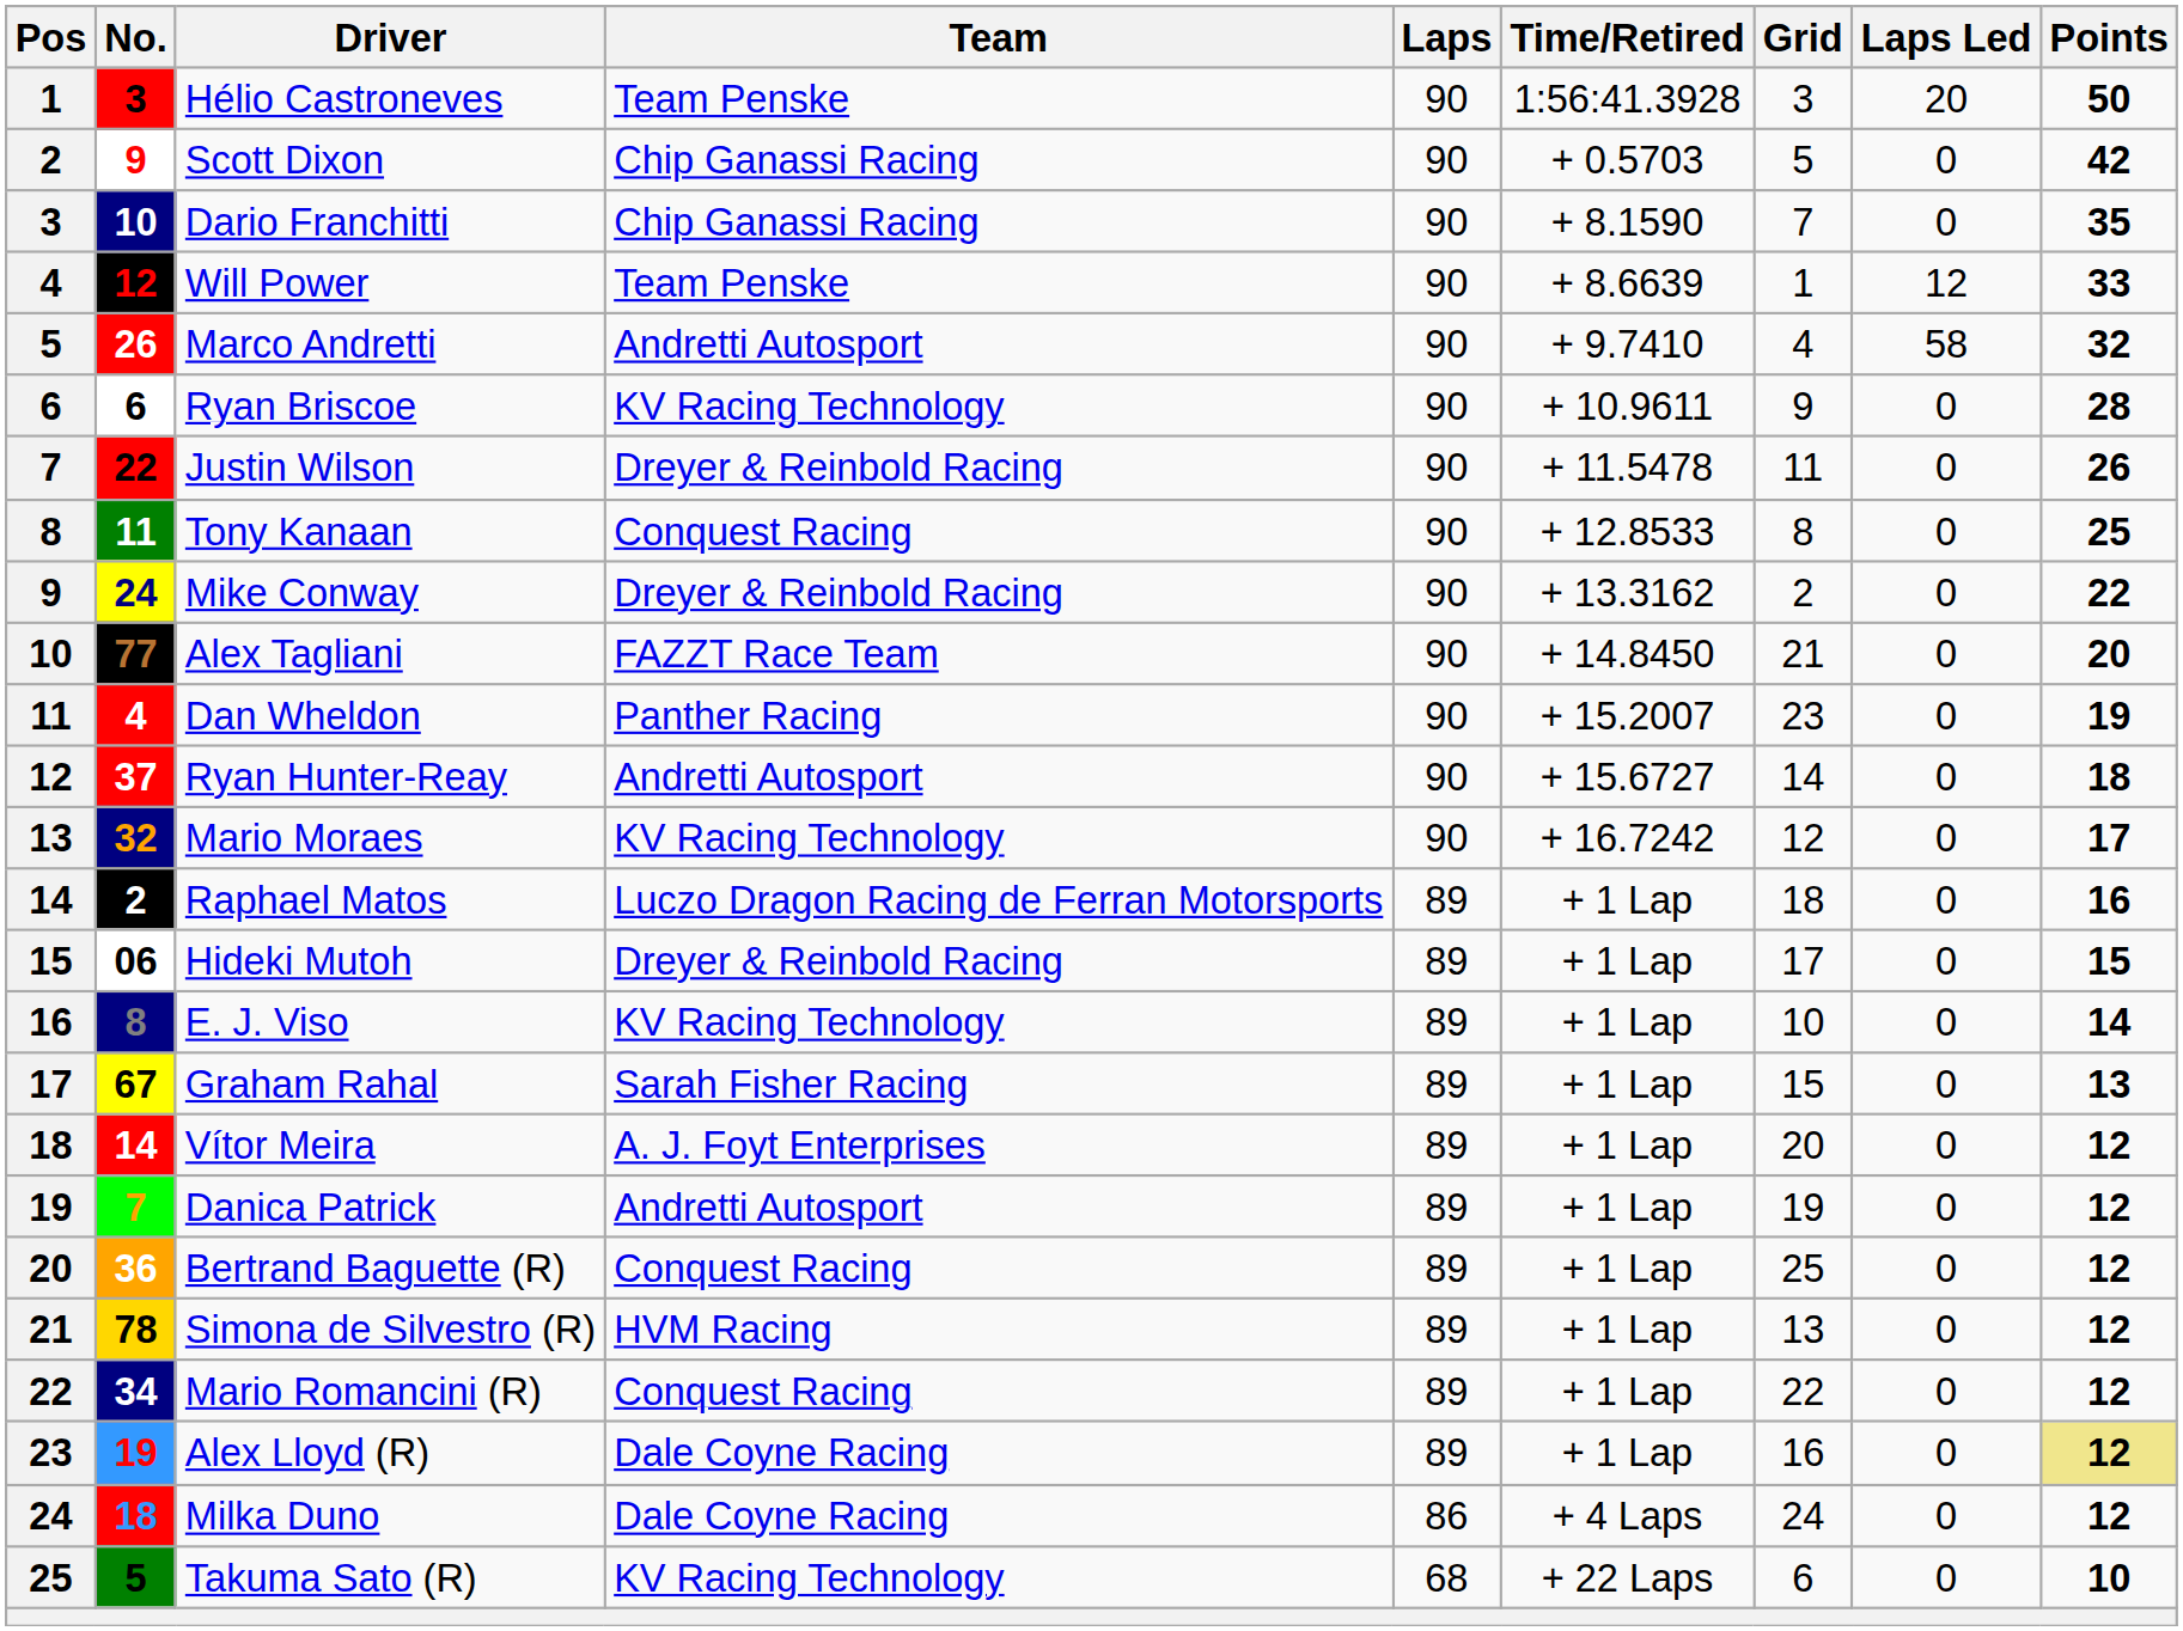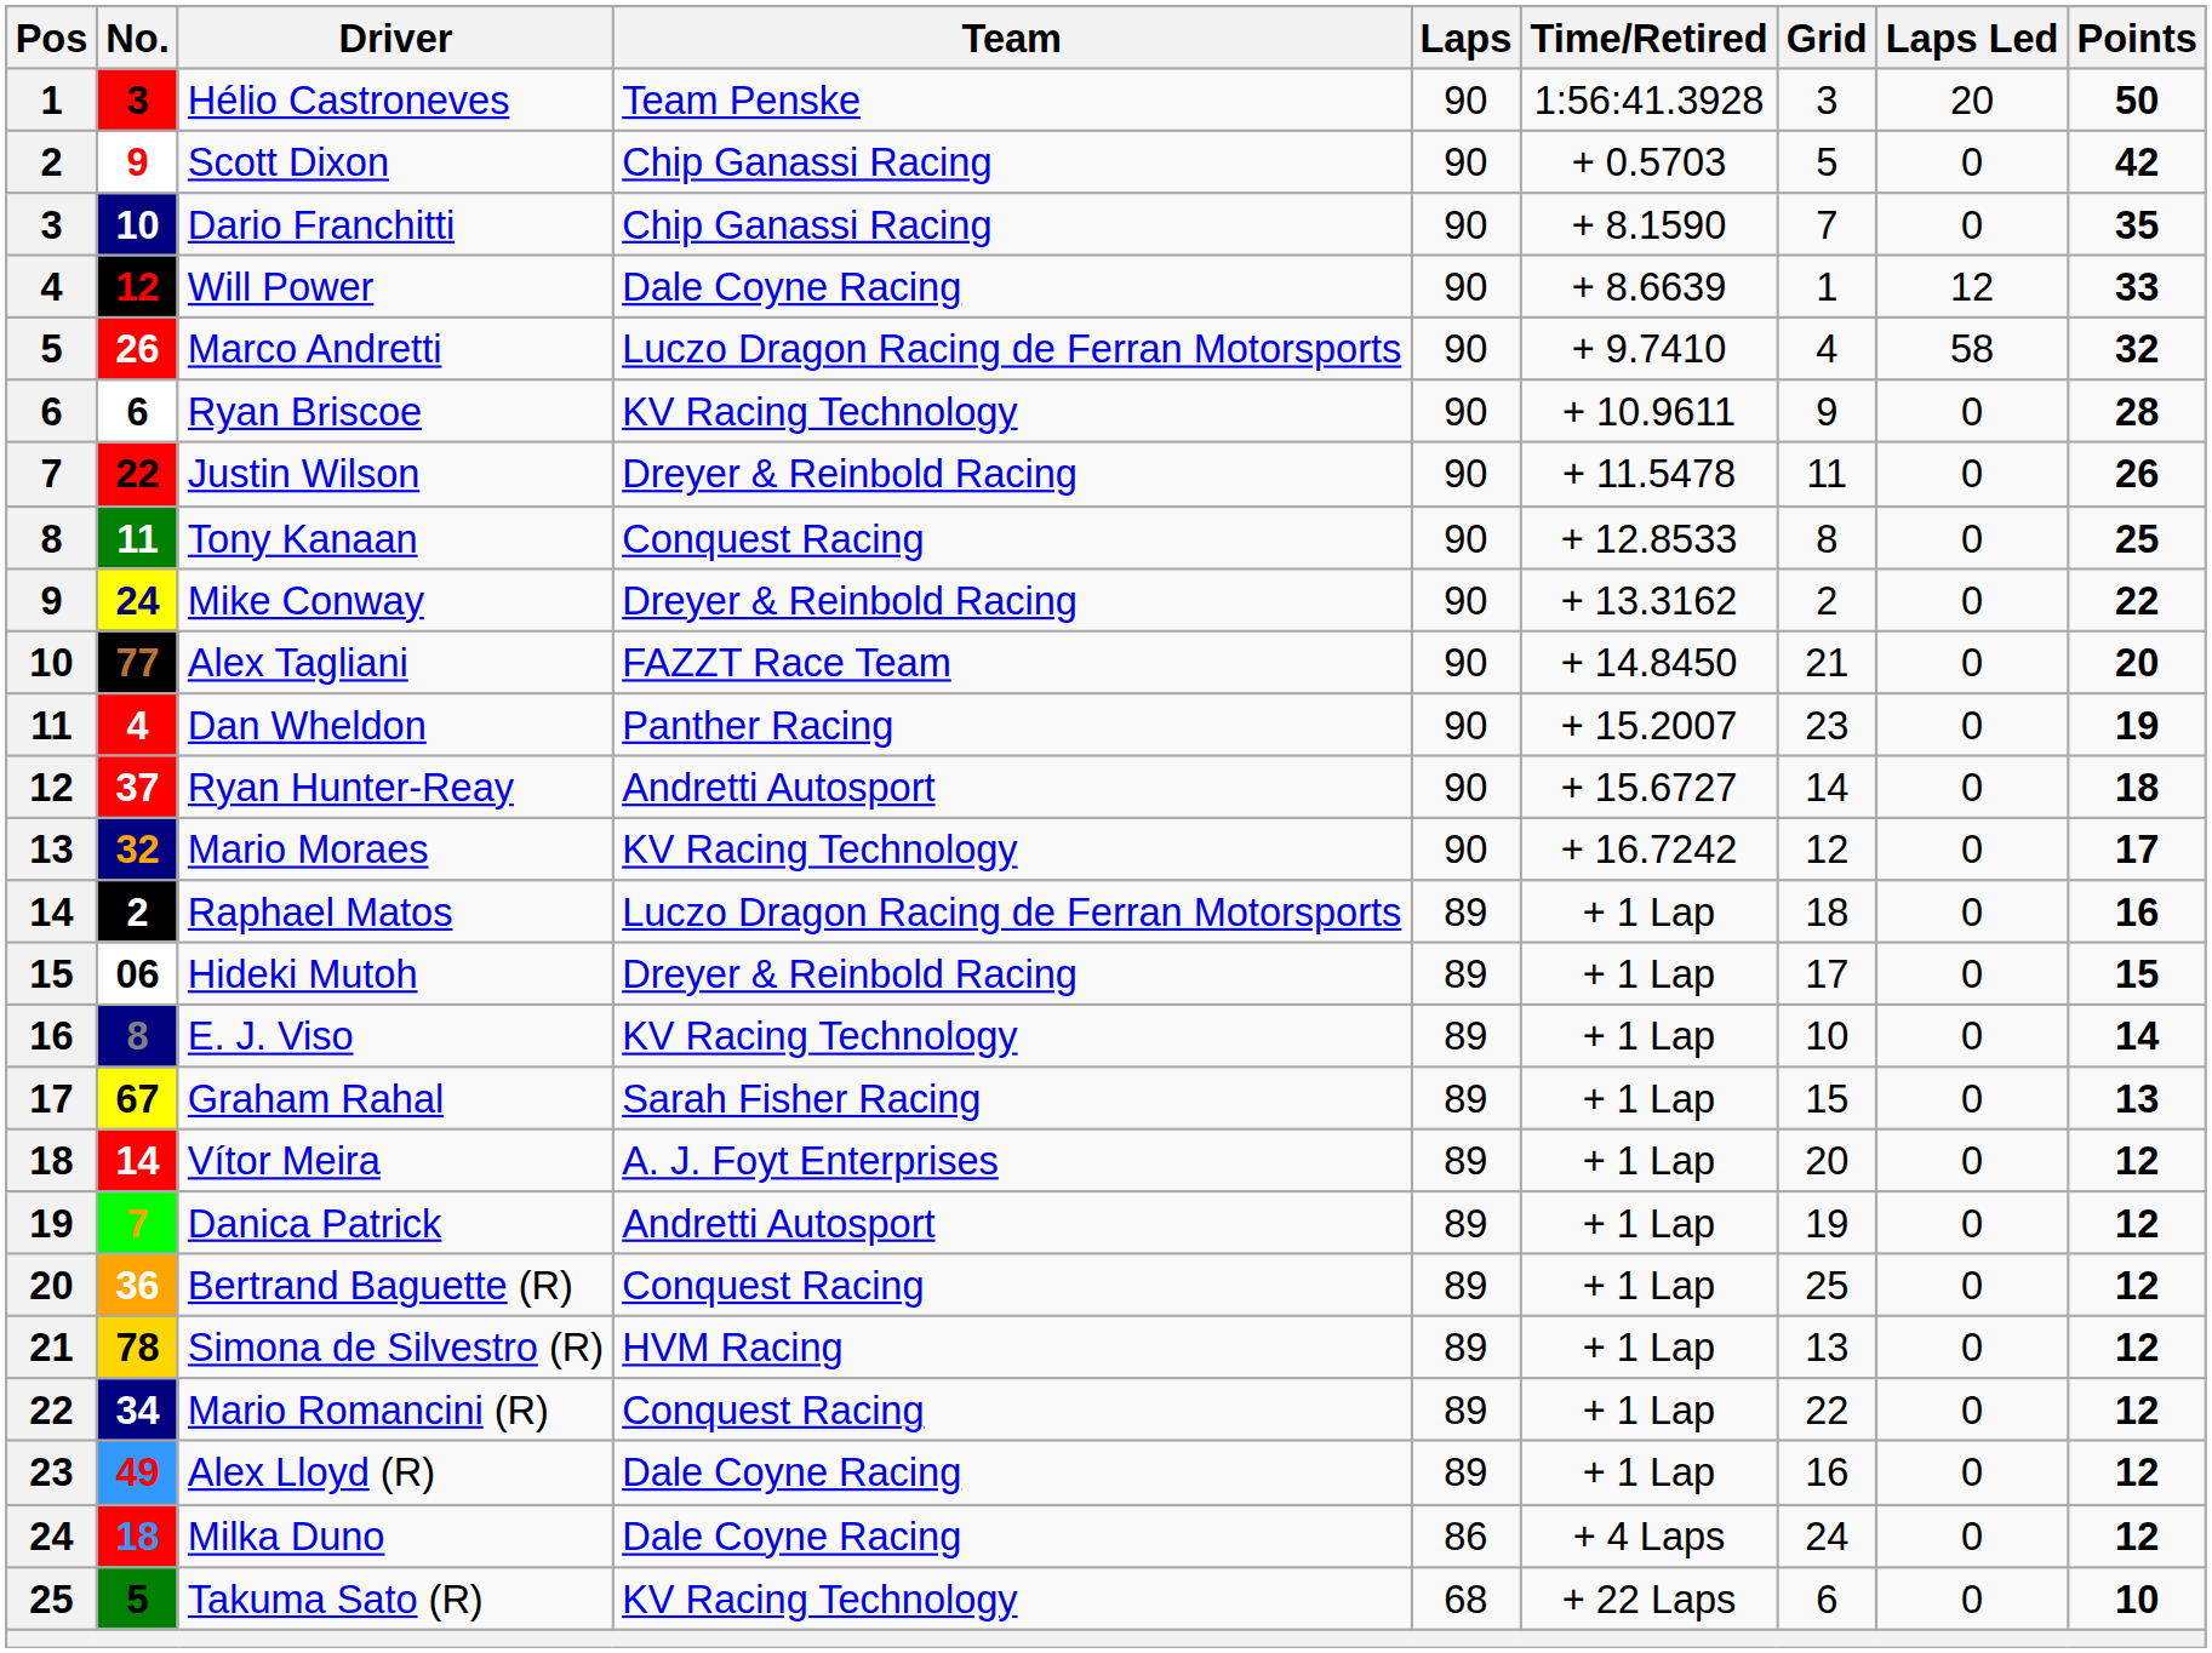 <table class="wikitable" style="font-size:95%;">
 <tr>
 <th>Pos</th>
 <th>No.</th>
 <th>Driver</th>
 <th>Team</th>
 <th>Laps</th>
 <th>Time/Retired</th>
 <th>Grid</th>
 <th>Laps Led</th>
 <th>Points</th>
 </tr>
 <tr>
 <th>1</th>
 <td style="background:red; color:black;" align="center"><strong>3</strong></td>
 <td> <a href='#'>Hélio Castroneves</a></td>
 <td><a href='#'>Team Penske</a></td>
 <td align=center>90</td>
 <td align=center>1:56:41.3928</td>
 <td align=center>3</td>
 <td align=center>20</td>
 <td align=center><strong>50</strong></td>
 </tr>
 <tr>
 <th>2</th>
 <td style="background:white; color:red;" align="center"><strong>9</strong></td>
 <td> <a href='#'>Scott Dixon</a></td>
 <td><a href='#'>Chip Ganassi Racing</a></td>
 <td align=center>90</td>
 <td align=center>+ 0.5703</td>
 <td align=center>5</td>
 <td align=center>0</td>
 <td align=center><strong>42</strong></td>
 </tr>
 <tr>
 <th>3</th>
 <td style="background:navy; color:white;" align=center><strong>10</strong></td>
 <td> <a href='#'>Dario Franchitti</a></td>
 <td><a href='#'>Chip Ganassi Racing</a></td>
 <td align=center>90</td>
 <td align=center>+ 8.1590</td>
 <td align=center>7</td>
 <td align=center>0</td>
 <td align=center><strong>35</strong></td>
 </tr>
 <tr>
 <th>4</th>
 <td style="background:black; color:red;" align=center><strong>12</strong></td>
 <td> <a href='#'>Will Power</a></td>
-<td><a href='#'>Team Penske</a></td>
+<td><a href='#'>Dale Coyne Racing</a></td>
 <td align=center>90</td>
 <td align=center>+ 8.6639</td>
 <td align=center>1</td>
 <td align=center>12</td>
 <td align=center><strong>33</strong></td>
 </tr>
 <tr>
 <th>5</th>
 <td style="background:red; color:white;" align="center"><strong>26</strong></td>
 <td> <a href='#'>Marco Andretti</a></td>
-<td><a href='#'>Andretti Autosport</a></td>
+<td><a href='#'>Luczo Dragon Racing de Ferran Motorsports</a></td>
 <td align=center>90</td>
 <td align=center>+ 9.7410</td>
 <td align=center>4</td>
 <td align=center>58</td>
 <td align=center><strong>32</strong></td>
 </tr>
 <tr>
 <th>6</th>
 <td style="background:white; color:black;" align="center"><strong>6</strong></td>
 <td> <a href='#'>Ryan Briscoe</a></td>
 <td><a href='#'>KV Racing Technology</a></td>
 <td align=center>90</td>
 <td align=center>+ 10.9611</td>
 <td align=center>9</td>
 <td align=center>0</td>
 <td align=center><strong>28</strong></td>
 </tr>
 <tr>
 <th>7</th>
 <td style="background:red; color:black;" align="center"><strong>22</strong></td>
 <td> <a href='#'>Justin Wilson</a></td>
 <td><a href='#'>Dreyer & Reinbold Racing</a></td>
 <td align=center>90</td>
 <td align=center>+ 11.5478</td>
 <td align=center>11</td>
 <td align=center>0</td>
 <td align=center><strong>26</strong></td>
 </tr>
 <tr>
 <th>8</th>
 <td style="background:green; color:white;" align="center"><strong>11</strong></td>
 <td> <a href='#'>Tony Kanaan</a></td>
 <td><a href='#'>Conquest Racing</a></td>
 <td align=center>90</td>
 <td align=center>+ 12.8533</td>
 <td align=center>8</td>
 <td align=center>0</td>
 <td align=center><strong>25</strong></td>
 </tr>
 <tr>
 <th>9</th>
 <td style="background:yellow; color:navy;" align="center"><strong>24</strong></td>
 <td> <a href='#'>Mike Conway</a></td>
 <td><a href='#'>Dreyer & Reinbold Racing</a></td>
 <td align=center>90</td>
 <td align=center>+ 13.3162</td>
 <td align=center>2</td>
 <td align=center>0</td>
 <td align=center><strong>22</strong></td>
 </tr>
 <tr>
 <th>10</th>
 <td style="background:black; color:#B87333;" align="center"><strong>77</strong></td>
 <td> <a href='#'>Alex Tagliani</a></td>
 <td><a href='#'>FAZZT Race Team</a></td>
 <td align=center>90</td>
 <td align=center>+ 14.8450</td>
 <td align=center>21</td>
 <td align=center>0</td>
 <td align=center><strong>20</strong></td>
 </tr>
 <tr>
 <th>11</th>
 <td style="background:red; color:white;" align="center"><strong>4</strong></td>
 <td> <a href='#'>Dan Wheldon</a></td>
 <td><a href='#'>Panther Racing</a></td>
 <td align=center>90</td>
 <td align=center>+ 15.2007</td>
 <td align=center>23</td>
 <td align=center>0</td>
 <td align=center><strong>19</strong></td>
 </tr>
 <tr>
 <th>12</th>
 <td style="background:red; color:white;" align="center"><strong>37</strong></td>
 <td> <a href='#'>Ryan Hunter-Reay</a></td>
 <td><a href='#'>Andretti Autosport</a></td>
 <td align=center>90</td>
 <td align=center>+ 15.6727</td>
 <td align=center>14</td>
 <td align=center>0</td>
 <td align=center><strong>18</strong></td>
 </tr>
 <tr>
 <th>13</th>
 <td style="background:navy; color:orange;" align="center"><strong>32</strong></td>
 <td> <a href='#'>Mario Moraes</a></td>
 <td><a href='#'>KV Racing Technology</a></td>
 <td align=center>90</td>
 <td align=center>+ 16.7242</td>
 <td align=center>12</td>
 <td align=center>0</td>
 <td align=center><strong>17</strong></td>
 </tr>
 <tr>
 <th>14</th>
 <td style="background:black; color:white;" align="center"><strong>2</strong></td>
 <td> <a href='#'>Raphael Matos</a></td>
 <td><a href='#'>Luczo Dragon Racing de Ferran Motorsports</a></td>
 <td align=center>89</td>
 <td align=center>+ 1 Lap</td>
 <td align=center>18</td>
 <td align=center>0</td>
 <td align=center><strong>16</strong></td>
 </tr>
 <tr>
 <th>15</th>
 <td style="background:white; color:black;" align="center"><strong>06</strong></td>
 <td> <a href='#'>Hideki Mutoh</a></td>
 <td><a href='#'>Dreyer & Reinbold Racing</a></td>
 <td align=center>89</td>
 <td align=center>+ 1 Lap</td>
 <td align=center>17</td>
 <td align=center>0</td>
 <td align=center><strong>15</strong></td>
 </tr>
 <tr>
 <th>16</th>
 <td style="background:navy; color:gray;" align="center"><strong>8</strong></td>
 <td> <a href='#'>E. J. Viso</a></td>
 <td><a href='#'>KV Racing Technology</a></td>
 <td align=center>89</td>
 <td align=center>+ 1 Lap</td>
 <td align=center>10</td>
 <td align=center>0</td>
 <td align=center><strong>14</strong></td>
 </tr>
 <tr>
 <th>17</th>
 <td style="background:yellow; color:black;" align="center"><strong>67</strong></td>
 <td> <a href='#'>Graham Rahal</a></td>
 <td><a href='#'>Sarah Fisher Racing</a></td>
 <td align=center>89</td>
 <td align=center>+ 1 Lap</td>
 <td align=center>15</td>
 <td align=center>0</td>
 <td align=center><strong>13</strong></td>
 </tr>
 <tr>
 <th>18</th>
 <td style="background:red; color:white;" align="center"><strong>14</strong></td>
 <td> <a href='#'>Vítor Meira</a></td>
 <td><a href='#'>A. J. Foyt Enterprises</a></td>
 <td align=center>89</td>
 <td align=center>+ 1 Lap</td>
 <td align=center>20</td>
 <td align=center>0</td>
 <td align=center><strong>12</strong></td>
 </tr>
 <tr>
 <th>19</th>
 <td style="background:lime; color:orange;" align="center"><strong>7</strong></td>
 <td> <a href='#'>Danica Patrick</a></td>
 <td><a href='#'>Andretti Autosport</a></td>
 <td align=center>89</td>
 <td align=center>+ 1 Lap</td>
 <td align=center>19</td>
 <td align=center>0</td>
 <td align=center><strong>12</strong></td>
 </tr>
 <tr>
 <th>20</th>
 <td style="background:orange; color:white;" align="center"><strong>36</strong></td>
 <td> <a href='#'>Bertrand Baguette</a> (R)</td>
 <td><a href='#'>Conquest Racing</a></td>
 <td align=center>89</td>
 <td align=center>+ 1 Lap</td>
 <td align=center>25</td>
 <td align=center>0</td>
 <td align=center><strong>12</strong></td>
 </tr>
 <tr>
 <th>21</th>
 <td style="background:gold; color:black;" align="center"><strong>78</strong></td>
 <td> <a href='#'>Simona de Silvestro</a> (R)</td>
 <td><a href='#'>HVM Racing</a></td>
 <td align=center>89</td>
 <td align=center>+ 1 Lap</td>
 <td align=center>13</td>
 <td align=center>0</td>
 <td align=center><strong>12</strong></td>
 </tr>
 <tr>
 <th>22</th>
 <td style="background:navy; color:white;" align="center"><strong>34</strong></td>
 <td> <a href='#'>Mario Romancini</a> (R)</td>
 <td><a href='#'>Conquest Racing</a></td>
 <td align=center>89</td>
 <td align=center>+ 1 Lap</td>
 <td align=center>22</td>
 <td align=center>0</td>
 <td align=center><strong>12</strong></td>
 </tr>
 <tr>
 <th>23</th>
-<td style="background:#3399FF; color:red;" align="center"><strong>19</strong></td>
+<td style="background:#3399FF; color:red;" align="center"><strong>49</strong></td>
 <td> <a href='#'>Alex Lloyd</a> (R)</td>
 <td><a href='#'>Dale Coyne Racing</a></td>
 <td align=center>89</td>
 <td align=center>+ 1 Lap</td>
 <td align=center>16</td>
 <td align=center>0</td>
-<td align=center style="background: khaki;"><strong>12</strong></td>
+<td align=center><strong>12</strong></td>
 </tr>
 <tr>
 <th>24</th>
 <td style="background:red; color:#3399FF;" align="center"><strong>18</strong></td>
 <td> <a href='#'>Milka Duno</a></td>
 <td><a href='#'>Dale Coyne Racing</a></td>
 <td align=center>86</td>
 <td align=center>+ 4 Laps</td>
 <td align=center>24</td>
 <td align=center>0</td>
 <td align=center><strong>12</strong></td>
 </tr>
 <tr>
 <th>25</th>
 <td style="background:green; color:black;" align="center"><strong>5</strong></td>
 <td> <a href='#'>Takuma Sato</a> (R)</td>
 <td><a href='#'>KV Racing Technology</a></td>
 <td align=center>68</td>
 <td align=center>+ 22 Laps</td>
 <td align=center>6</td>
 <td align=center>0</td>
 <td align=center><strong>10</strong></td>
 </tr>
 <tr>
 <th colspan=9></th>
 </tr>
 </table>
